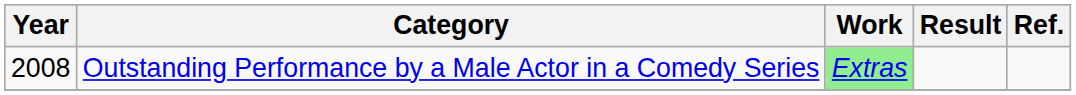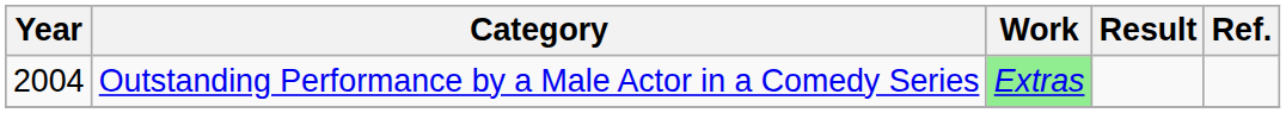 <table class="wikitable">
 <tr>
 <th>Year</th>
 <th>Category</th>
 <th>Work</th>
 <th>Result</th>
 <th>Ref.</th>
 </tr>
 <tr>
-<td>2008</td>
+<td>2004</td>
 <td><a href='#'>Outstanding Performance by a Male Actor in a Comedy Series</a></td>
 <td style="background: lightgreen;"><em><a href='#'>Extras</a></em></td>
 <td></td>
 <td></td>
 </tr>
 <tr>
 </tr>
 </table>
